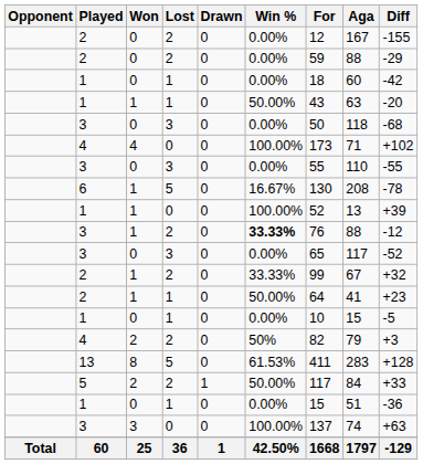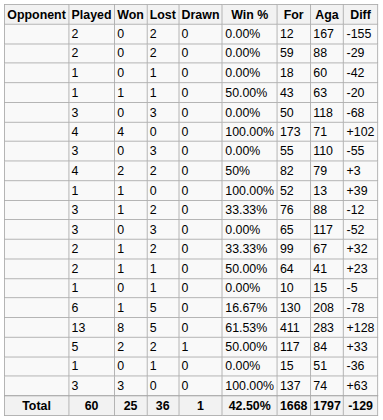 <table class="wikitable sortable" style="font-size:90%">
 <tr>
 <th>Opponent</th>
 <th>Played</th>
 <th>Won</th>
 <th>Lost</th>
 <th>Drawn</th>
 <th>Win %</th>
 <th>For</th>
 <th>Aga</th>
 <th>Diff</th>
 </tr>
 <tr>
 <td></td>
 <td>2</td>
 <td>0</td>
 <td>2</td>
 <td>0</td>
 <td>0.00%</td>
 <td>12</td>
 <td>167</td>
 <td>-155</td>
 </tr>
 <tr>
 <td></td>
 <td>2</td>
 <td>0</td>
 <td>2</td>
 <td>0</td>
 <td>0.00%</td>
 <td>59</td>
 <td>88</td>
 <td>-29</td>
 </tr>
 <tr>
 <td></td>
 <td>1</td>
 <td>0</td>
 <td>1</td>
 <td>0</td>
 <td>0.00%</td>
 <td>18</td>
 <td>60</td>
 <td>-42</td>
 </tr>
 <tr>
 <td></td>
 <td>1</td>
 <td>1</td>
 <td>1</td>
 <td>0</td>
 <td>50.00%</td>
 <td>43</td>
 <td>63</td>
 <td>-20</td>
 </tr>
 <tr>
 <td></td>
 <td>3</td>
 <td>0</td>
 <td>3</td>
 <td>0</td>
 <td>0.00%</td>
 <td>50</td>
 <td>118</td>
 <td>-68</td>
 </tr>
 <tr>
 <td></td>
 <td>4</td>
 <td>4</td>
 <td>0</td>
 <td>0</td>
 <td>100.00%</td>
 <td>173</td>
 <td>71</td>
 <td>+102</td>
 </tr>
 <tr>
 <td></td>
 <td>3</td>
 <td>0</td>
 <td>3</td>
 <td>0</td>
 <td>0.00%</td>
 <td>55</td>
 <td>110</td>
 <td>-55</td>
 </tr>
 <tr>
 <td></td>
-<td>6</td>
-<td>1</td>
-<td>5</td>
+<td>4</td>
+<td>2</td>
+<td>2</td>
 <td>0</td>
-<td>16.67%</td>
-<td>130</td>
-<td>208</td>
-<td>-78</td>
+<td>50%</td>
+<td>82</td>
+<td>79</td>
+<td>+3</td>
 </tr>
 <tr>
 <td></td>
 <td>1</td>
 <td>1</td>
 <td>0</td>
 <td>0</td>
 <td>100.00%</td>
 <td>52</td>
 <td>13</td>
 <td>+39</td>
 </tr>
 <tr>
 <td></td>
 <td>3</td>
 <td>1</td>
 <td>2</td>
 <td>0</td>
-<td><strong>33.33%</strong></td>
+<td>33.33%</td>
 <td>76</td>
 <td>88</td>
 <td>-12</td>
 </tr>
 <tr>
 <td></td>
 <td>3</td>
 <td>0</td>
 <td>3</td>
 <td>0</td>
 <td>0.00%</td>
 <td>65</td>
 <td>117</td>
 <td>-52</td>
 </tr>
 <tr>
 <td></td>
 <td>2</td>
 <td>1</td>
 <td>2</td>
 <td>0</td>
 <td>33.33%</td>
 <td>99</td>
 <td>67</td>
 <td>+32</td>
 </tr>
 <tr>
 <td></td>
 <td>2</td>
 <td>1</td>
 <td>1</td>
 <td>0</td>
 <td>50.00%</td>
 <td>64</td>
 <td>41</td>
 <td>+23</td>
 </tr>
 <tr>
 <td></td>
 <td>1</td>
 <td>0</td>
 <td>1</td>
 <td>0</td>
 <td>0.00%</td>
 <td>10</td>
 <td>15</td>
 <td>-5</td>
 </tr>
 <tr>
 <td></td>
-<td>4</td>
-<td>2</td>
-<td>2</td>
+<td>6</td>
+<td>1</td>
+<td>5</td>
 <td>0</td>
-<td>50%</td>
-<td>82</td>
-<td>79</td>
-<td>+3</td>
+<td>16.67%</td>
+<td>130</td>
+<td>208</td>
+<td>-78</td>
 </tr>
 <tr>
 <td></td>
 <td>13</td>
 <td>8</td>
 <td>5</td>
 <td>0</td>
 <td>61.53%</td>
 <td>411</td>
 <td>283</td>
 <td>+128</td>
 </tr>
 <tr>
 <td></td>
 <td>5</td>
 <td>2</td>
 <td>2</td>
 <td>1</td>
 <td>50.00%</td>
 <td>117</td>
 <td>84</td>
 <td>+33</td>
 </tr>
 <tr>
 <td></td>
 <td>1</td>
 <td>0</td>
 <td>1</td>
 <td>0</td>
 <td>0.00%</td>
 <td>15</td>
 <td>51</td>
 <td>-36</td>
 </tr>
 <tr>
 <td></td>
 <td>3</td>
 <td>3</td>
 <td>0</td>
 <td>0</td>
 <td>100.00%</td>
 <td>137</td>
 <td>74</td>
 <td>+63</td>
 </tr>
 <tr>
 </tr>
 <tr class="sortbottom">
 <th>Total</th>
 <th>60</th>
 <th>25</th>
 <th>36</th>
 <th>1</th>
 <th>42.50%</th>
 <th>1668</th>
 <th>1797</th>
 <th>-129</th>
 </tr>
 </table>
